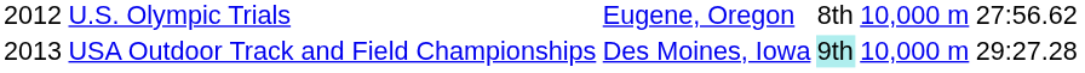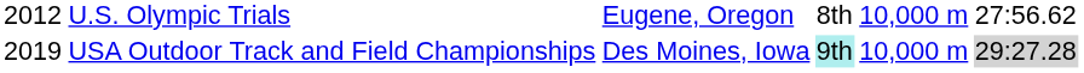 <table>
 <tr>
 <td>2012</td>
 <td><a href='#'>U.S. Olympic Trials</a></td>
 <td><a href='#'>Eugene, Oregon</a></td>
 <td>8th</td>
 <td><a href='#'>10,000 m</a></td>
 <td>27:56.62</td>
 </tr>
 <tr>
-<td>2013</td>
+<td>2019</td>
 <td><a href='#'>USA Outdoor Track and Field Championships</a></td>
 <td><a href='#'>Des Moines, Iowa</a></td>
 <td style="background: paleturquoise;">9th</td>
 <td><a href='#'>10,000 m</a></td>
-<td>29:27.28</td>
+<td style="background: lightgrey;">29:27.28</td>
 </tr>
 </table>
